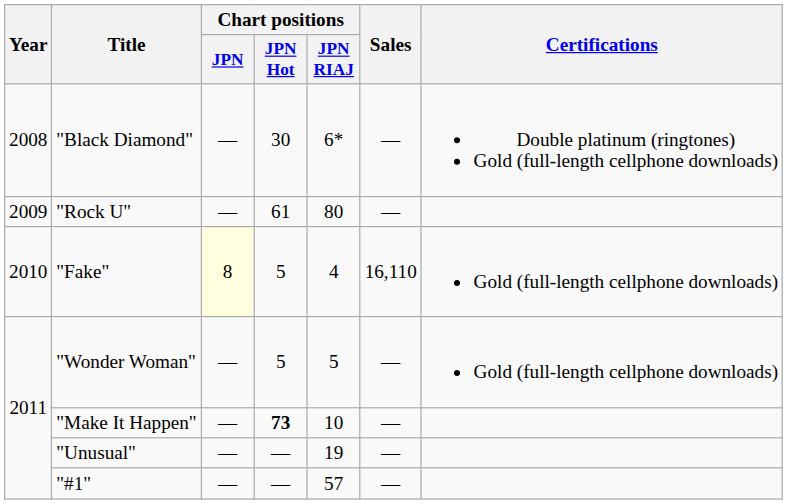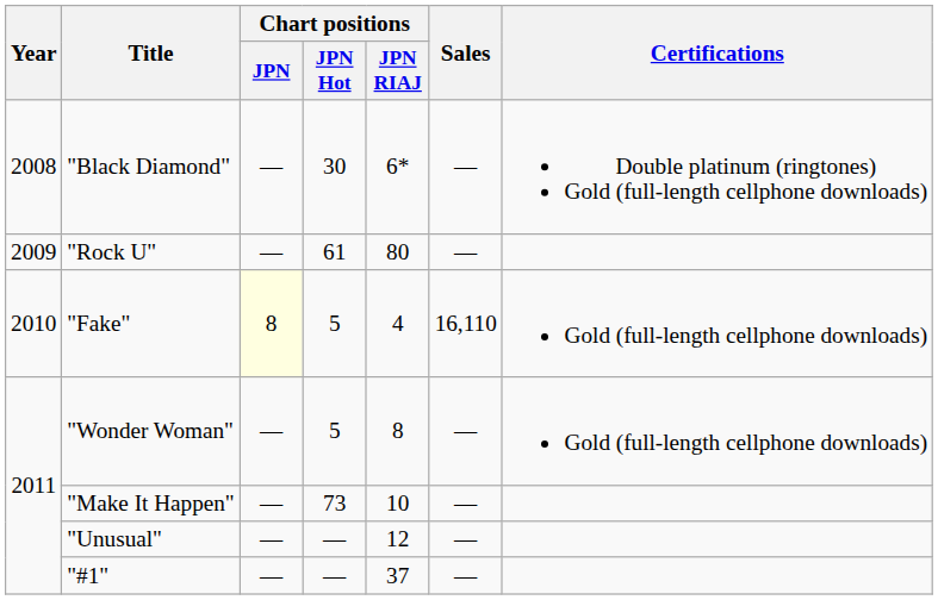 <table class="wikitable plainrowheaders" style="text-align:center">
 <tr>
 <th rowspan="2">Year</th>
 <th rowspan="2">Title</th>
 <th colspan="3">Chart positions</th>
 <th rowspan="2">Sales</th>
 <th rowspan="2"><a href='#'>Certifications</a></th>
 </tr>
 <tr>
 <th scope="col" style="width:2.6em;font-size:90%;"><a href='#'>JPN</a><br></th>
 <th scope="col" style="width:2.6em;font-size:90%;"><a href='#'>JPN Hot</a><br></th>
 <th scope="col" style="width:2.6em;font-size:90%;"><a href='#'>JPN RIAJ</a><br></th>
 </tr>
 <tr>
 <td>2008</td>
 <td align="left">"Black Diamond"</td>
 <td>—</td>
 <td>30</td>
 <td>6*</td>
 <td>—</td>
 <td><br><ul><li>Double platinum (ringtones)</li><li>Gold (full-length cellphone downloads)</li></ul></td>
 </tr>
 <tr>
 <td>2009</td>
 <td align="left">"Rock U"</td>
 <td>—</td>
 <td>61</td>
 <td>80</td>
 <td>—</td>
 <td></td>
 </tr>
 <tr>
 <td>2010</td>
 <td align="left">"Fake"</td>
 <td style="background: lightyellow;">8</td>
 <td>5</td>
 <td>4</td>
 <td>16,110</td>
 <td><br><ul><li>Gold (full-length cellphone downloads)</li></ul></td>
 </tr>
 <tr>
 <td rowspan="4">2011</td>
 <td align="left">"Wonder Woman"</td>
 <td>—</td>
 <td>5</td>
-<td>5</td>
+<td>8</td>
 <td>—</td>
 <td><br><ul><li>Gold (full-length cellphone downloads)</li></ul></td>
 </tr>
 <tr>
 <td align="left">"Make It Happen"</td>
 <td>—</td>
-<td><strong>73</strong></td>
+<td>73</td>
 <td>10</td>
 <td>—</td>
 <td></td>
 </tr>
 <tr>
 <td align="left">"Unusual"</td>
 <td>—</td>
 <td>—</td>
-<td>19</td>
+<td>12</td>
 <td>—</td>
 <td></td>
 </tr>
 <tr>
 <td align="left">"#1"</td>
 <td>—</td>
 <td>—</td>
-<td>57</td>
+<td>37</td>
 <td>—</td>
 <td></td>
 </tr>
 </table>
